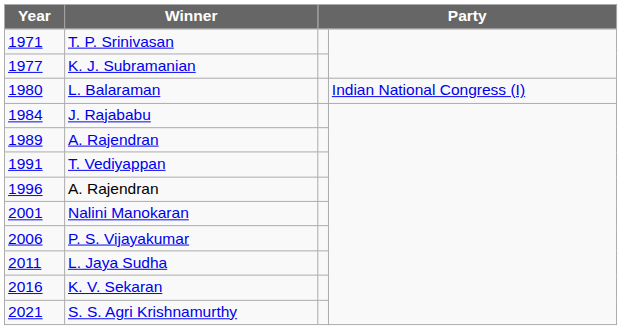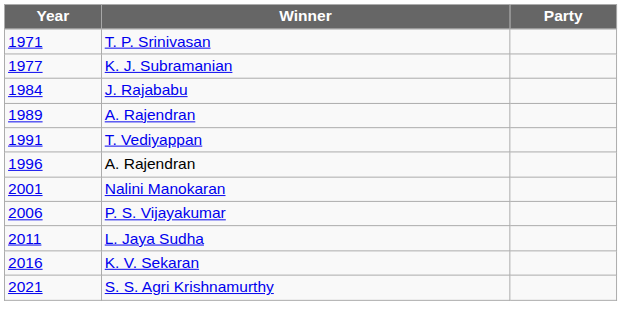 <table class="wikitable" width="50%">
 <tr>
 <th style="background-color:#666666; color:white">Year</th>
 <th style="background-color:#666666; color:white">Winner</th>
 <th style="background-color:#666666; color:white" colspan="2">Party</th>
 </tr>
 <tr>
 <td><a href='#'>1971</a></td>
 <td><a href='#'>T. P. Srinivasan</a></td>
 <td></td>
 </tr>
 <tr>
 <td><a href='#'>1977</a></td>
 <td><a href='#'>K. J. Subramanian</a></td>
 <td></td>
-</tr>
-<tr>
-<td><a href='#'>1980</a></td>
-<td><a href='#'>L. Balaraman</a></td>
-<td></td>
-<td><a href='#'>Indian National Congress (I)</a></td>
 </tr>
 <tr>
 <td><a href='#'>1984</a></td>
 <td><a href='#'>J. Rajababu</a></td>
 <td></td>
 </tr>
 <tr>
 <td><a href='#'>1989</a></td>
 <td><a href='#'>A. Rajendran</a></td>
 <td></td>
 </tr>
 <tr>
 <td><a href='#'>1991</a></td>
 <td><a href='#'>T. Vediyappan</a></td>
 <td></td>
 </tr>
 <tr>
 <td><a href='#'>1996</a></td>
 <td>A. Rajendran</td>
 <td></td>
 </tr>
 <tr>
 <td><a href='#'>2001</a></td>
 <td><a href='#'>Nalini Manokaran</a></td>
 <td></td>
 </tr>
 <tr>
 <td><a href='#'>2006</a></td>
 <td><a href='#'>P. S. Vijayakumar</a></td>
 <td></td>
 </tr>
 <tr>
 <td><a href='#'>2011</a></td>
 <td><a href='#'>L. Jaya Sudha</a></td>
 <td></td>
 </tr>
 <tr>
 <td><a href='#'>2016</a></td>
 <td><a href='#'>K. V. Sekaran</a></td>
 <td></td>
 </tr>
 <tr>
 <td><a href='#'>2021</a></td>
 <td><a href='#'>S. S. Agri Krishnamurthy</a></td>
 <td></td>
 </tr>
 </table>
